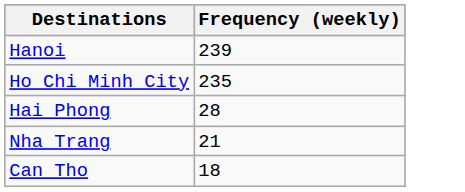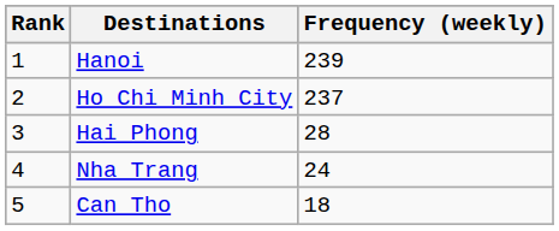 <table class="wikitable sortable" style="font-size:89%; align=center;">
 <tr style="background:darkgrey;">
+<th>Rank</th>
 <th>Destinations</th>
 <th>Frequency (weekly)</th>
 </tr>
 <tr>
+<td>1</td>
 <td><a href='#'>Hanoi</a></td>
 <td>239</td>
 </tr>
 <tr>
+<td>2</td>
 <td><a href='#'>Ho Chi Minh City</a></td>
-<td>235</td>
+<td>237</td>
 </tr>
 <tr>
+<td>3</td>
 <td><a href='#'>Hai Phong</a></td>
 <td>28</td>
 </tr>
 <tr>
+<td>4</td>
 <td><a href='#'>Nha Trang</a></td>
-<td>21</td>
+<td>24</td>
 </tr>
 <tr>
+<td>5</td>
 <td><a href='#'>Can Tho</a></td>
 <td>18</td>
 </tr>
 </table>
